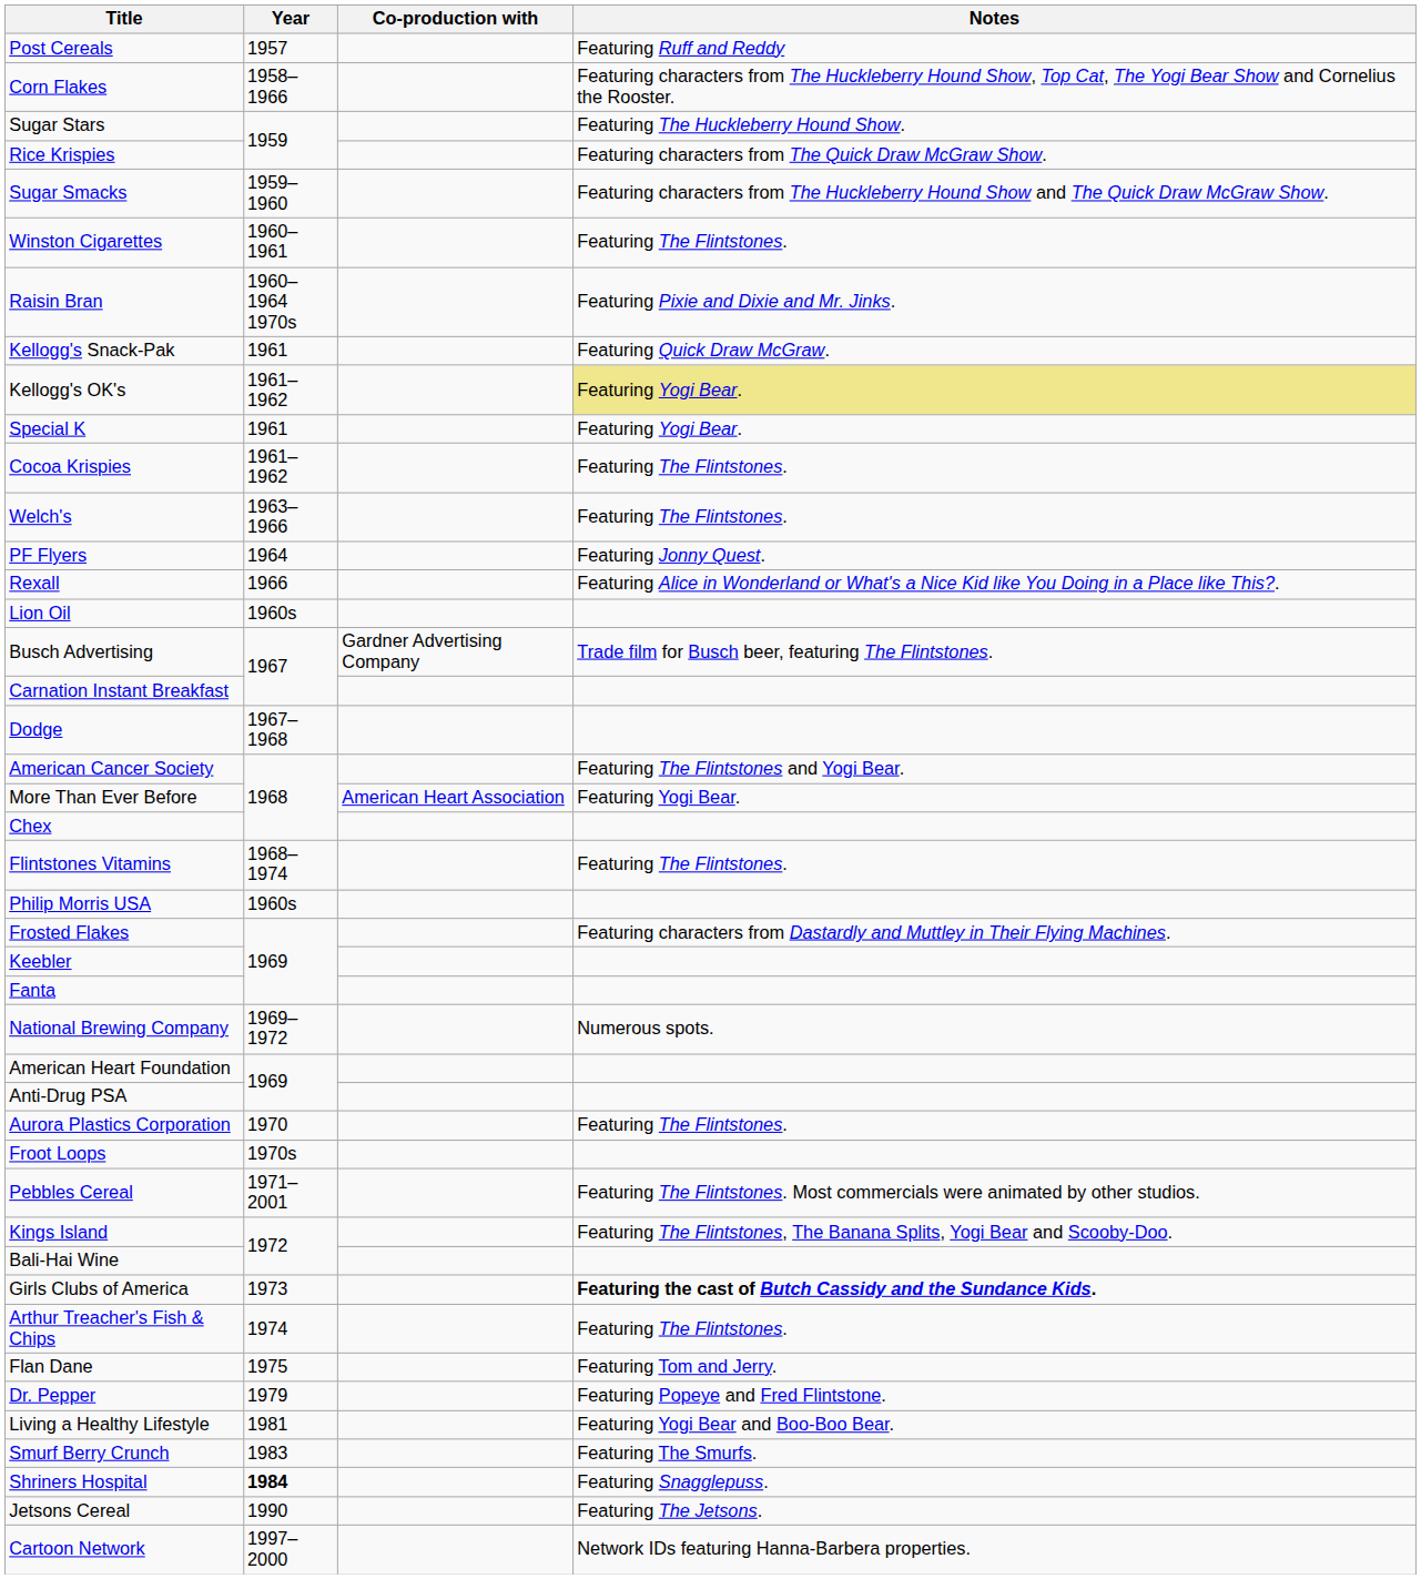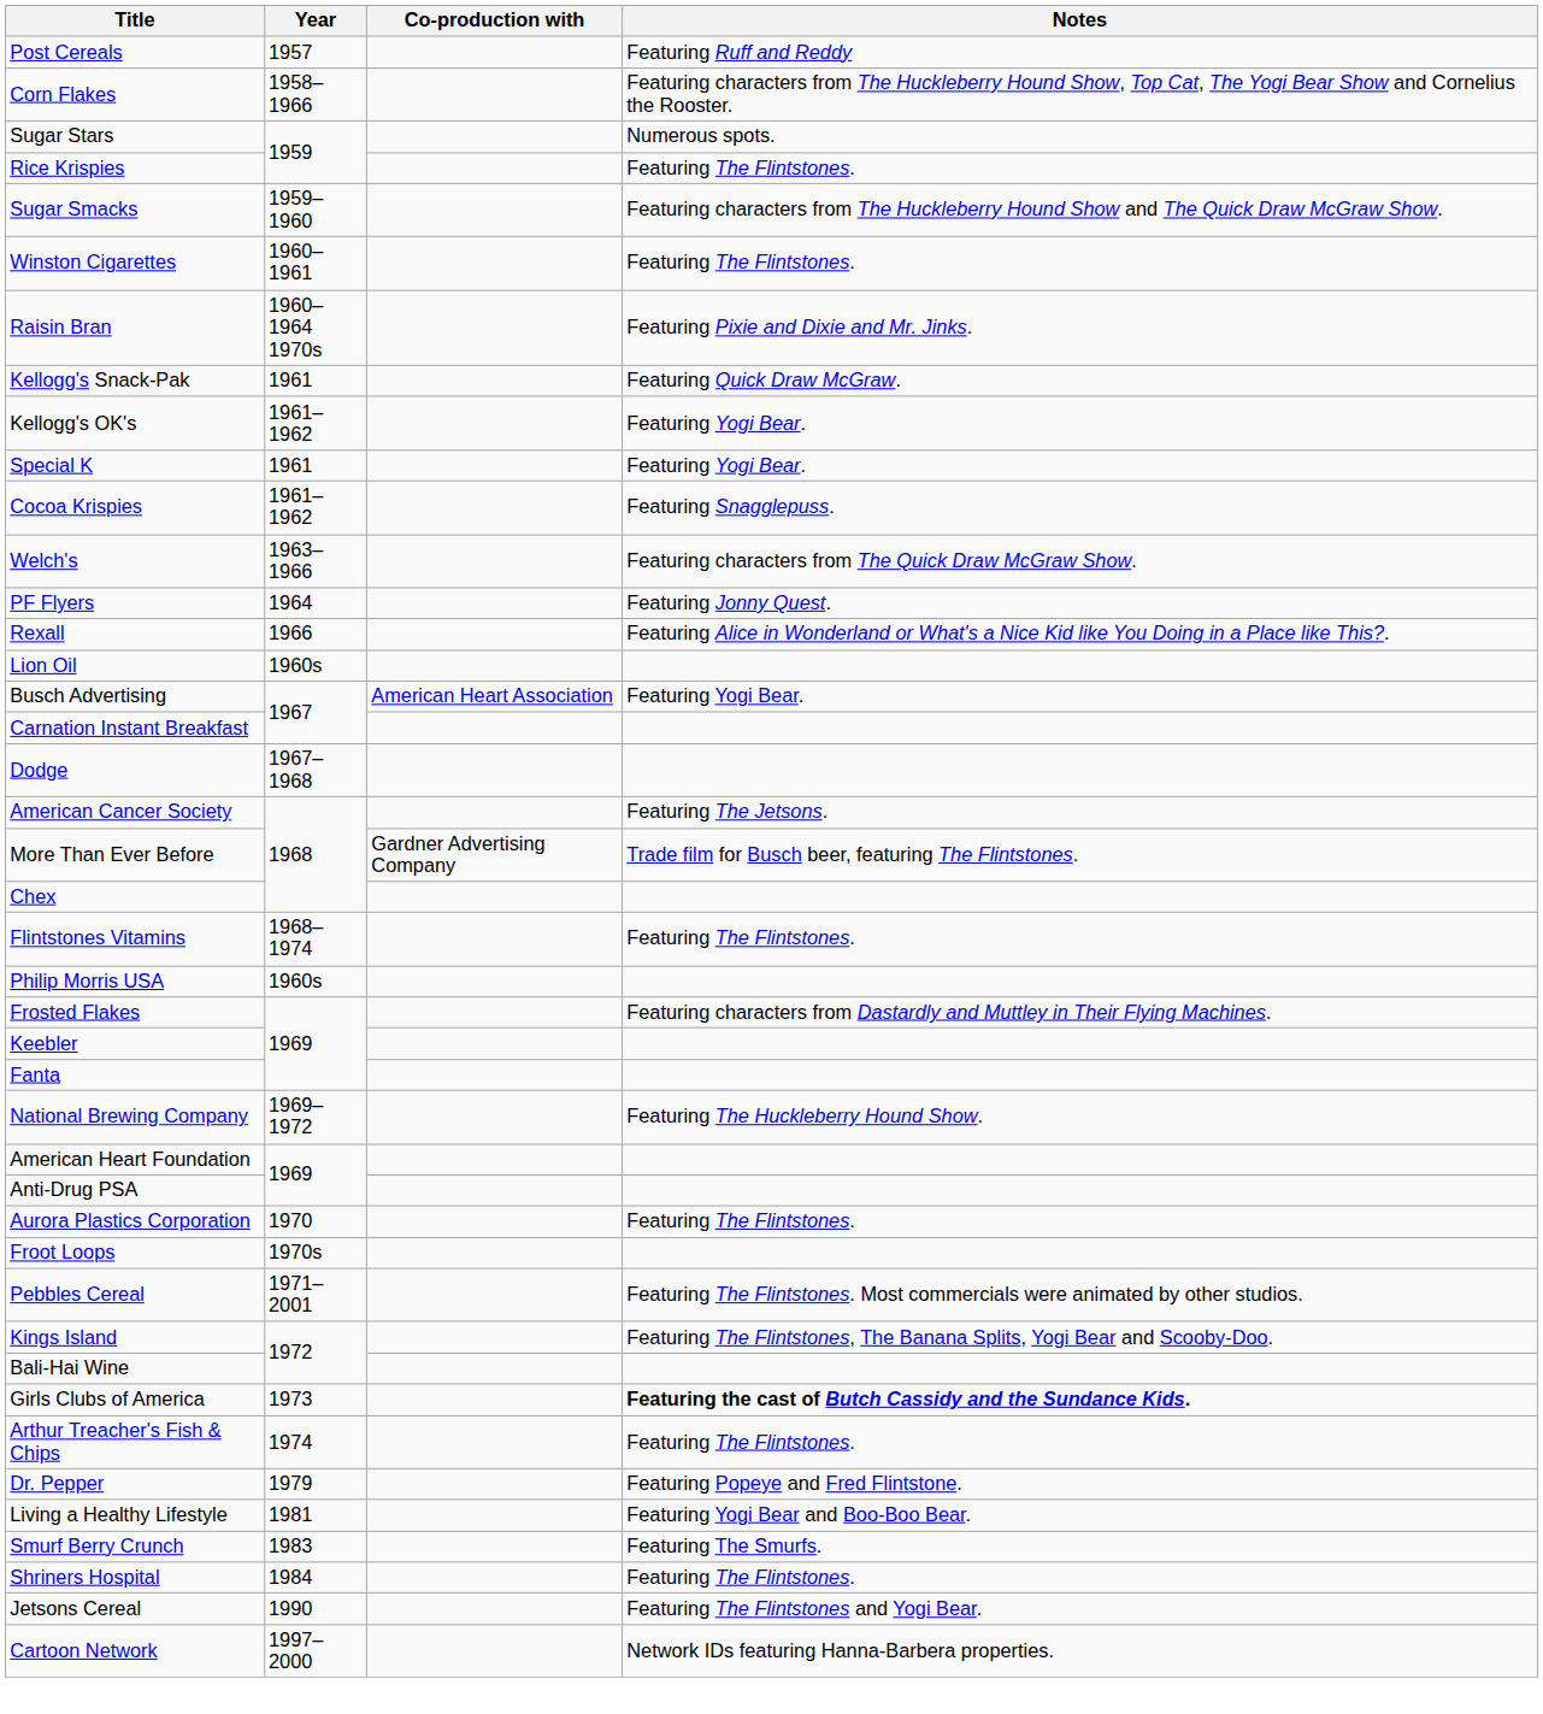 <table class="wikitable sortable">
 <tr>
 <th><strong>Title</strong></th>
 <th><strong>Year</strong></th>
 <th><strong>Co-production with</strong></th>
 <th><strong>Notes</strong></th>
 </tr>
 <tr>
 <td><a href='#'>Post Cereals</a></td>
 <td>1957</td>
 <td></td>
 <td>Featuring <em><a href='#'>Ruff and Reddy</a></em></td>
 </tr>
 <tr>
 <td><a href='#'>Corn Flakes</a></td>
 <td>1958–1966</td>
 <td></td>
 <td>Featuring characters from <em><a href='#'>The Huckleberry Hound Show</a></em>, <em><a href='#'>Top Cat</a></em>, <em><a href='#'>The Yogi Bear Show</a></em> and Cornelius the Rooster.</td>
 </tr>
 <tr>
 <td>Sugar Stars</td>
 <td rowspan="2">1959</td>
 <td></td>
-<td>Featuring <em><a href='#'>The Huckleberry Hound Show</a></em>.</td>
+<td>Numerous spots.</td>
 </tr>
 <tr>
 <td><a href='#'>Rice Krispies</a></td>
 <td></td>
-<td>Featuring characters from <em><a href='#'>The Quick Draw McGraw Show</a></em>.</td>
+<td>Featuring <em><a href='#'>The Flintstones</a></em>.</td>
 </tr>
 <tr>
 <td><a href='#'>Sugar Smacks</a></td>
 <td>1959–1960</td>
 <td></td>
 <td>Featuring characters from <em><a href='#'>The Huckleberry Hound Show</a></em> and <em><a href='#'>The Quick Draw McGraw Show</a></em>.</td>
 </tr>
 <tr>
 <td><a href='#'>Winston Cigarettes</a></td>
 <td>1960–1961</td>
 <td></td>
 <td>Featuring <em><a href='#'>The Flintstones</a></em>.</td>
 </tr>
 <tr>
 <td><a href='#'>Raisin Bran</a></td>
 <td>1960–1964<br>1970s</td>
 <td></td>
 <td>Featuring <em><a href='#'>Pixie and Dixie and Mr. Jinks</a></em>.</td>
 </tr>
 <tr>
 <td><a href='#'>Kellogg's</a> Snack-Pak</td>
 <td>1961</td>
 <td></td>
 <td>Featuring <em><a href='#'>Quick Draw McGraw</a></em>.</td>
 </tr>
 <tr>
 <td>Kellogg's OK's</td>
 <td>1961–1962</td>
 <td></td>
-<td style="background: khaki;">Featuring <em><a href='#'>Yogi Bear</a></em>.</td>
+<td>Featuring <em><a href='#'>Yogi Bear</a></em>.</td>
 </tr>
 <tr>
 <td><a href='#'>Special K</a></td>
 <td>1961</td>
 <td></td>
 <td>Featuring <em><a href='#'>Yogi Bear</a></em>.</td>
 </tr>
 <tr>
 <td><a href='#'>Cocoa Krispies</a></td>
 <td>1961–1962</td>
 <td></td>
-<td>Featuring <em><a href='#'>The Flintstones</a></em>.</td>
+<td>Featuring <em><a href='#'>Snagglepuss</a></em>.</td>
 </tr>
 <tr>
 <td><a href='#'>Welch's</a></td>
 <td>1963–1966</td>
 <td></td>
-<td>Featuring <em><a href='#'>The Flintstones</a></em>.</td>
+<td>Featuring characters from <em><a href='#'>The Quick Draw McGraw Show</a></em>.</td>
 </tr>
 <tr>
 <td><a href='#'>PF Flyers</a></td>
 <td>1964</td>
 <td></td>
 <td>Featuring <em><a href='#'>Jonny Quest</a></em>.</td>
 </tr>
 <tr>
 <td><a href='#'>Rexall</a></td>
 <td>1966</td>
 <td></td>
 <td>Featuring <em><a href='#'>Alice in Wonderland or What's a Nice Kid like You Doing in a Place like This?</a></em>.</td>
 </tr>
 <tr>
 <td><a href='#'>Lion Oil</a></td>
 <td>1960s</td>
 <td></td>
 <td></td>
 </tr>
 <tr>
 <td>Busch Advertising</td>
 <td rowspan="2">1967</td>
-<td>Gardner Advertising Company</td>
-<td><a href='#'>Trade film</a> for <a href='#'>Busch</a> beer, featuring <em><a href='#'>The Flintstones</a></em>.</td>
+<td><a href='#'>American Heart Association</a></td>
+<td>Featuring <a href='#'>Yogi Bear</a>.</td>
 </tr>
 <tr>
 <td><a href='#'>Carnation Instant Breakfast</a></td>
 <td></td>
 <td></td>
 </tr>
 <tr>
 <td><a href='#'>Dodge</a></td>
 <td>1967–1968</td>
 <td></td>
 <td></td>
 </tr>
 <tr>
 <td><a href='#'>American Cancer Society</a></td>
 <td rowspan="3">1968</td>
 <td></td>
-<td>Featuring <em><a href='#'>The Flintstones</a></em> and <a href='#'>Yogi Bear</a>.</td>
+<td>Featuring <em><a href='#'>The Jetsons</a></em>.</td>
 </tr>
 <tr>
 <td>More Than Ever Before</td>
-<td><a href='#'>American Heart Association</a></td>
-<td>Featuring <a href='#'>Yogi Bear</a>.</td>
+<td>Gardner Advertising Company</td>
+<td><a href='#'>Trade film</a> for <a href='#'>Busch</a> beer, featuring <em><a href='#'>The Flintstones</a></em>.</td>
 </tr>
 <tr>
 <td><a href='#'>Chex</a></td>
 <td></td>
 <td></td>
 </tr>
 <tr>
 <td><a href='#'>Flintstones Vitamins</a></td>
 <td>1968–1974</td>
 <td></td>
 <td>Featuring <em><a href='#'>The Flintstones</a></em>.</td>
 </tr>
 <tr>
 <td><a href='#'>Philip Morris USA</a></td>
 <td>1960s</td>
 <td></td>
 <td></td>
 </tr>
 <tr>
 <td><a href='#'>Frosted Flakes</a></td>
 <td rowspan="3">1969</td>
 <td></td>
 <td>Featuring characters from <em><a href='#'>Dastardly and Muttley in Their Flying Machines</a></em>.</td>
 </tr>
 <tr>
 <td><a href='#'>Keebler</a></td>
 <td></td>
 <td></td>
 </tr>
 <tr>
 <td><a href='#'>Fanta</a></td>
 <td></td>
 <td></td>
 </tr>
 <tr>
 <td><a href='#'>National Brewing Company</a></td>
 <td>1969–1972</td>
 <td></td>
-<td>Numerous spots.</td>
+<td>Featuring <em><a href='#'>The Huckleberry Hound Show</a></em>.</td>
 </tr>
 <tr>
 <td>American Heart Foundation</td>
 <td rowspan="2">1969</td>
 <td></td>
 <td></td>
 </tr>
 <tr>
 <td>Anti-Drug PSA</td>
 <td></td>
 <td></td>
 </tr>
 <tr>
 <td><a href='#'>Aurora Plastics Corporation</a></td>
 <td>1970</td>
 <td></td>
 <td>Featuring <em><a href='#'>The Flintstones</a></em>.</td>
 </tr>
 <tr>
 <td><a href='#'>Froot Loops</a></td>
 <td>1970s</td>
 <td></td>
 <td></td>
 </tr>
 <tr>
 <td><a href='#'>Pebbles Cereal</a></td>
 <td>1971–2001</td>
 <td></td>
 <td>Featuring <em><a href='#'>The Flintstones</a></em>. Most commercials were animated by other studios.</td>
 </tr>
 <tr>
 <td><a href='#'>Kings Island</a></td>
 <td rowspan="2">1972</td>
 <td></td>
 <td>Featuring <em><a href='#'>The Flintstones</a></em>, <a href='#'>The Banana Splits</a>, <a href='#'>Yogi Bear</a> and <a href='#'>Scooby-Doo</a>.</td>
 </tr>
 <tr>
 <td>Bali-Hai Wine</td>
 <td></td>
 <td></td>
 </tr>
 <tr>
 <td>Girls Clubs of America</td>
 <td>1973</td>
 <td></td>
 <td><strong>Featuring the cast of <em><a href='#'>Butch Cassidy and the Sundance Kids</a></em>.</strong></td>
 </tr>
 <tr>
 <td><a href='#'>Arthur Treacher's Fish & Chips</a></td>
 <td>1974</td>
 <td></td>
 <td>Featuring <em><a href='#'>The Flintstones</a></em>.</td>
 </tr>
 <tr>
-<td>Flan Dane</td>
-<td>1975</td>
-<td></td>
-<td>Featuring <a href='#'>Tom and Jerry</a>.</td>
-</tr>
-<tr>
 <td><a href='#'>Dr. Pepper</a></td>
 <td>1979</td>
 <td></td>
 <td>Featuring <a href='#'>Popeye</a> and <a href='#'>Fred Flintstone</a>.</td>
 </tr>
 <tr>
 <td>Living a Healthy Lifestyle</td>
 <td>1981</td>
 <td></td>
 <td>Featuring <a href='#'>Yogi Bear</a> and <a href='#'>Boo-Boo Bear</a>.</td>
 </tr>
 <tr>
 <td><a href='#'>Smurf Berry Crunch</a></td>
 <td>1983</td>
 <td></td>
 <td>Featuring <a href='#'>The Smurfs</a>.</td>
 </tr>
 <tr>
 <td><a href='#'>Shriners Hospital</a></td>
-<td><strong>1984</strong></td>
+<td>1984</td>
 <td></td>
-<td>Featuring <em><a href='#'>Snagglepuss</a></em>.</td>
+<td>Featuring <em><a href='#'>The Flintstones</a></em>.</td>
 </tr>
 <tr>
 <td>Jetsons Cereal</td>
 <td>1990</td>
 <td></td>
-<td>Featuring <em><a href='#'>The Jetsons</a></em>.</td>
+<td>Featuring <em><a href='#'>The Flintstones</a></em> and <a href='#'>Yogi Bear</a>.</td>
 </tr>
 <tr>
 <td><a href='#'>Cartoon Network</a></td>
 <td>1997–2000</td>
 <td></td>
 <td>Network IDs featuring Hanna-Barbera properties.</td>
 </tr>
 </table>
